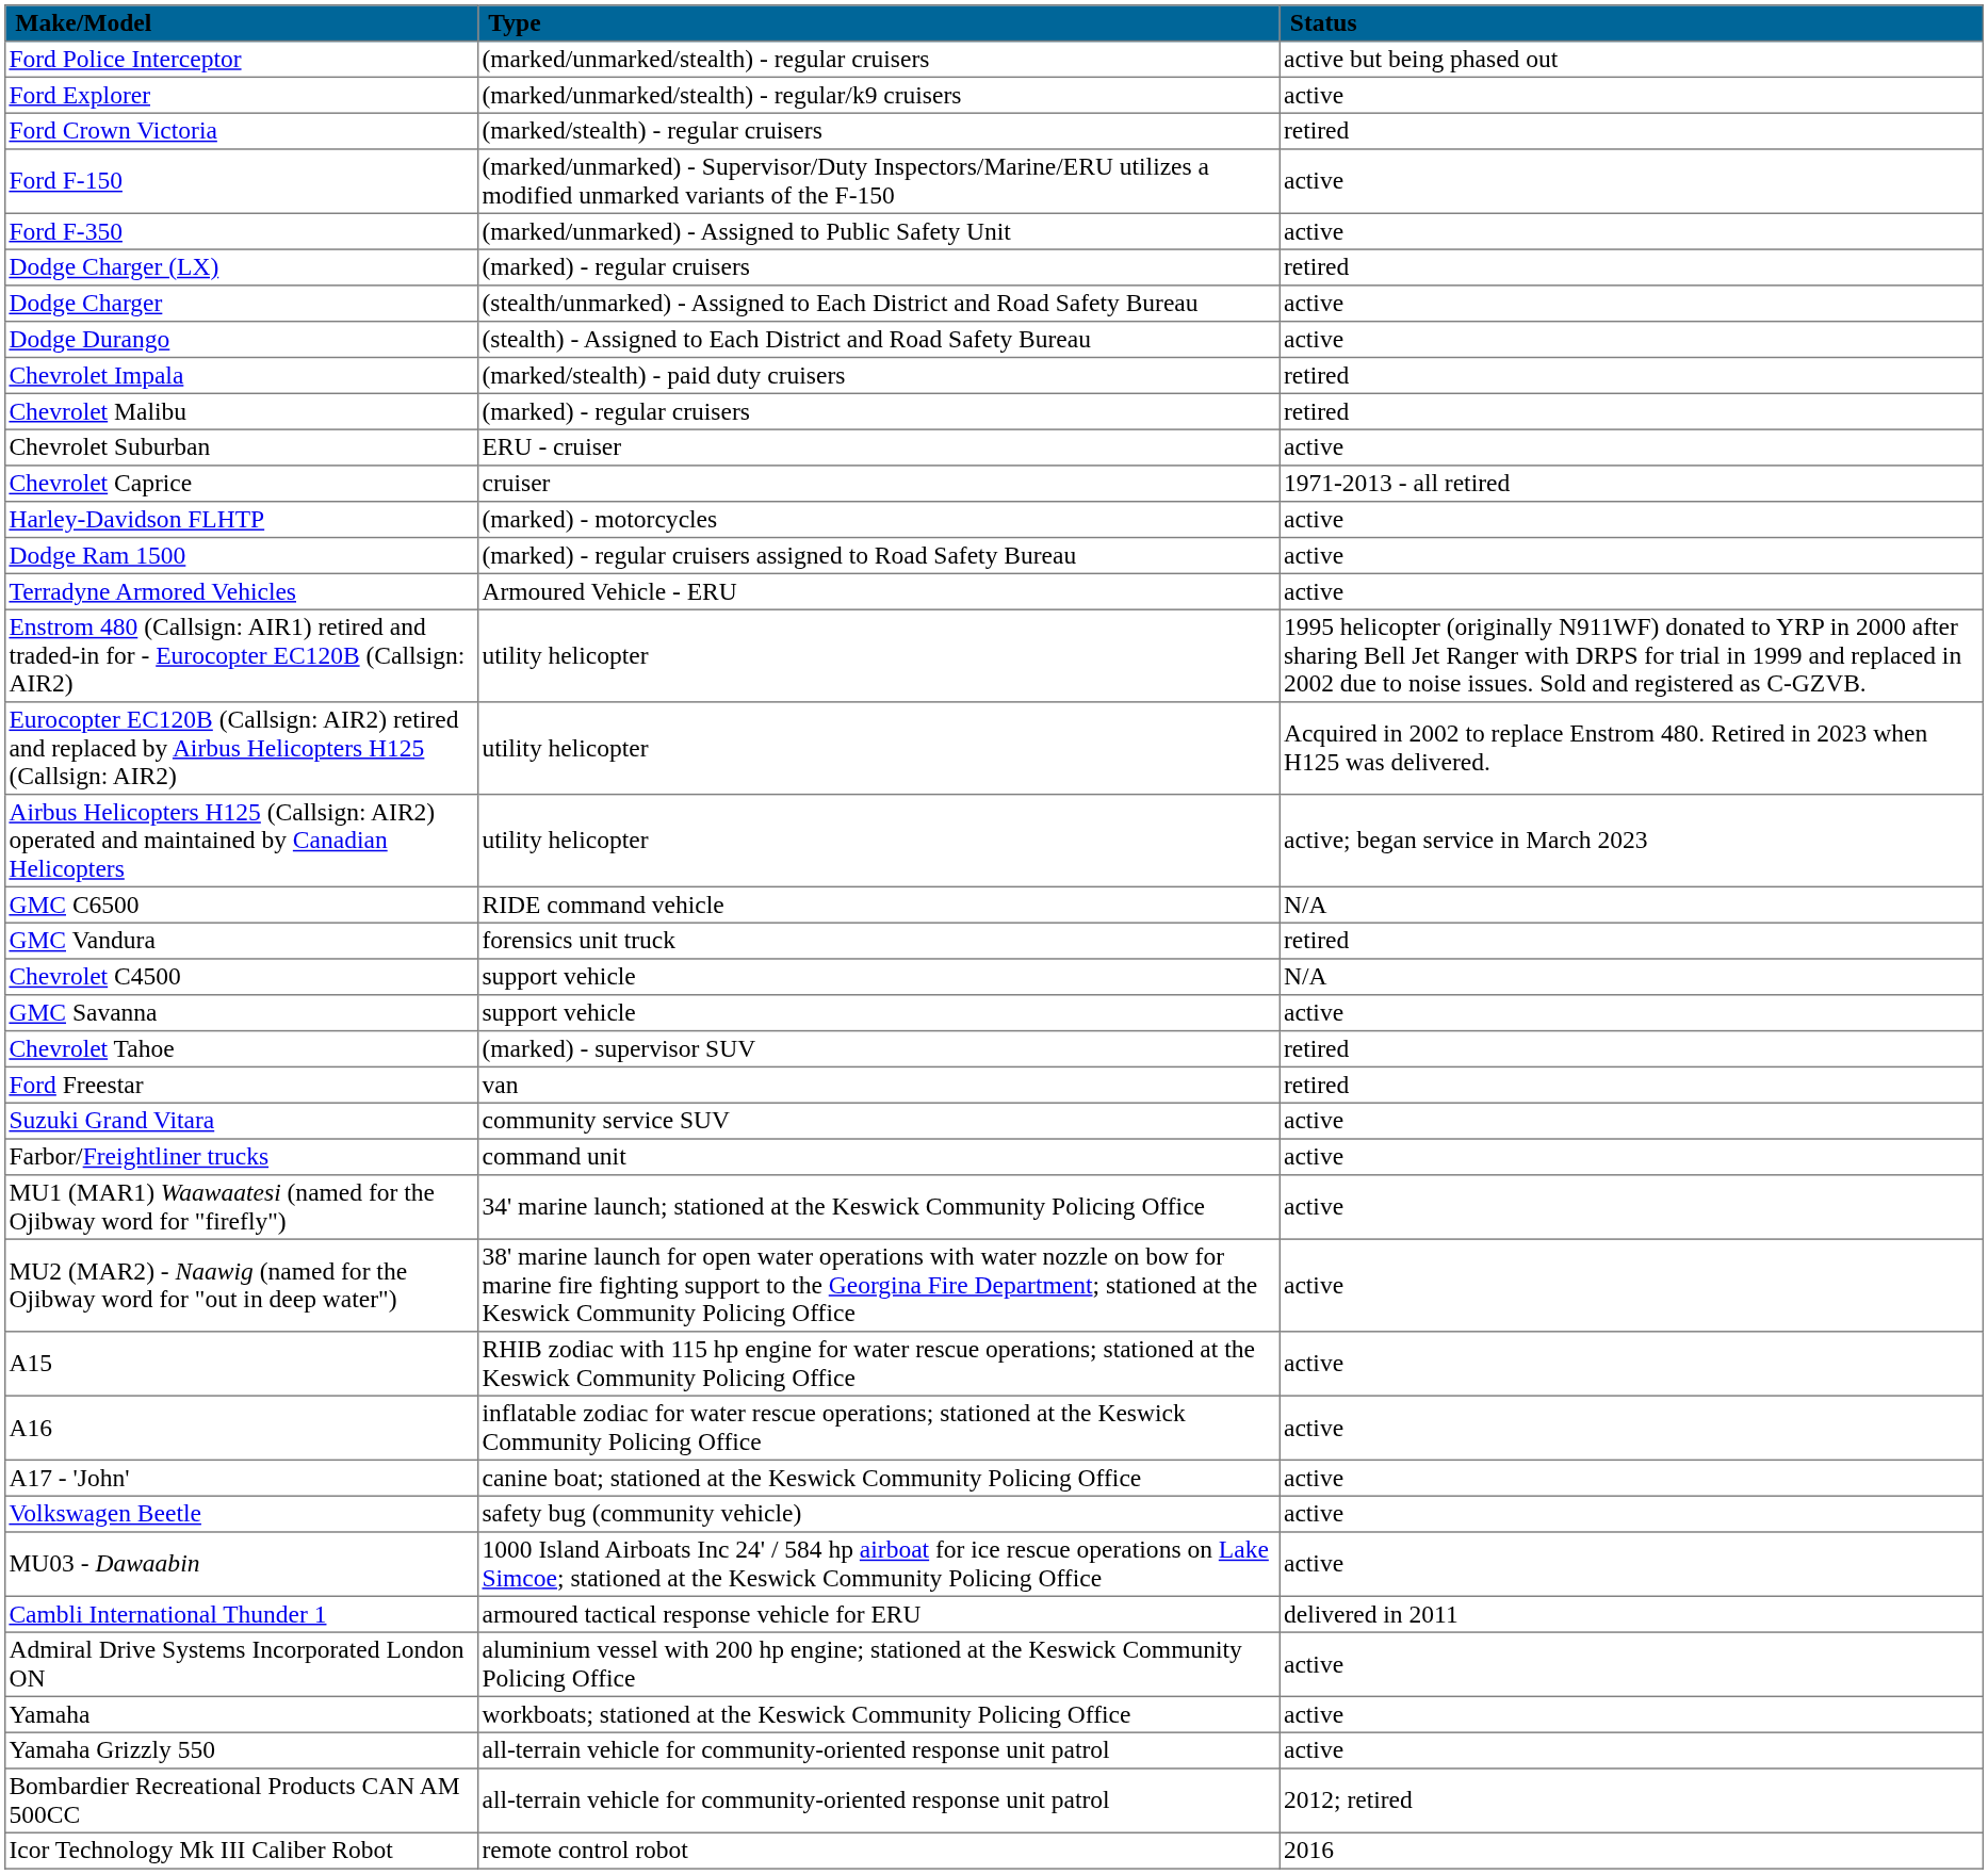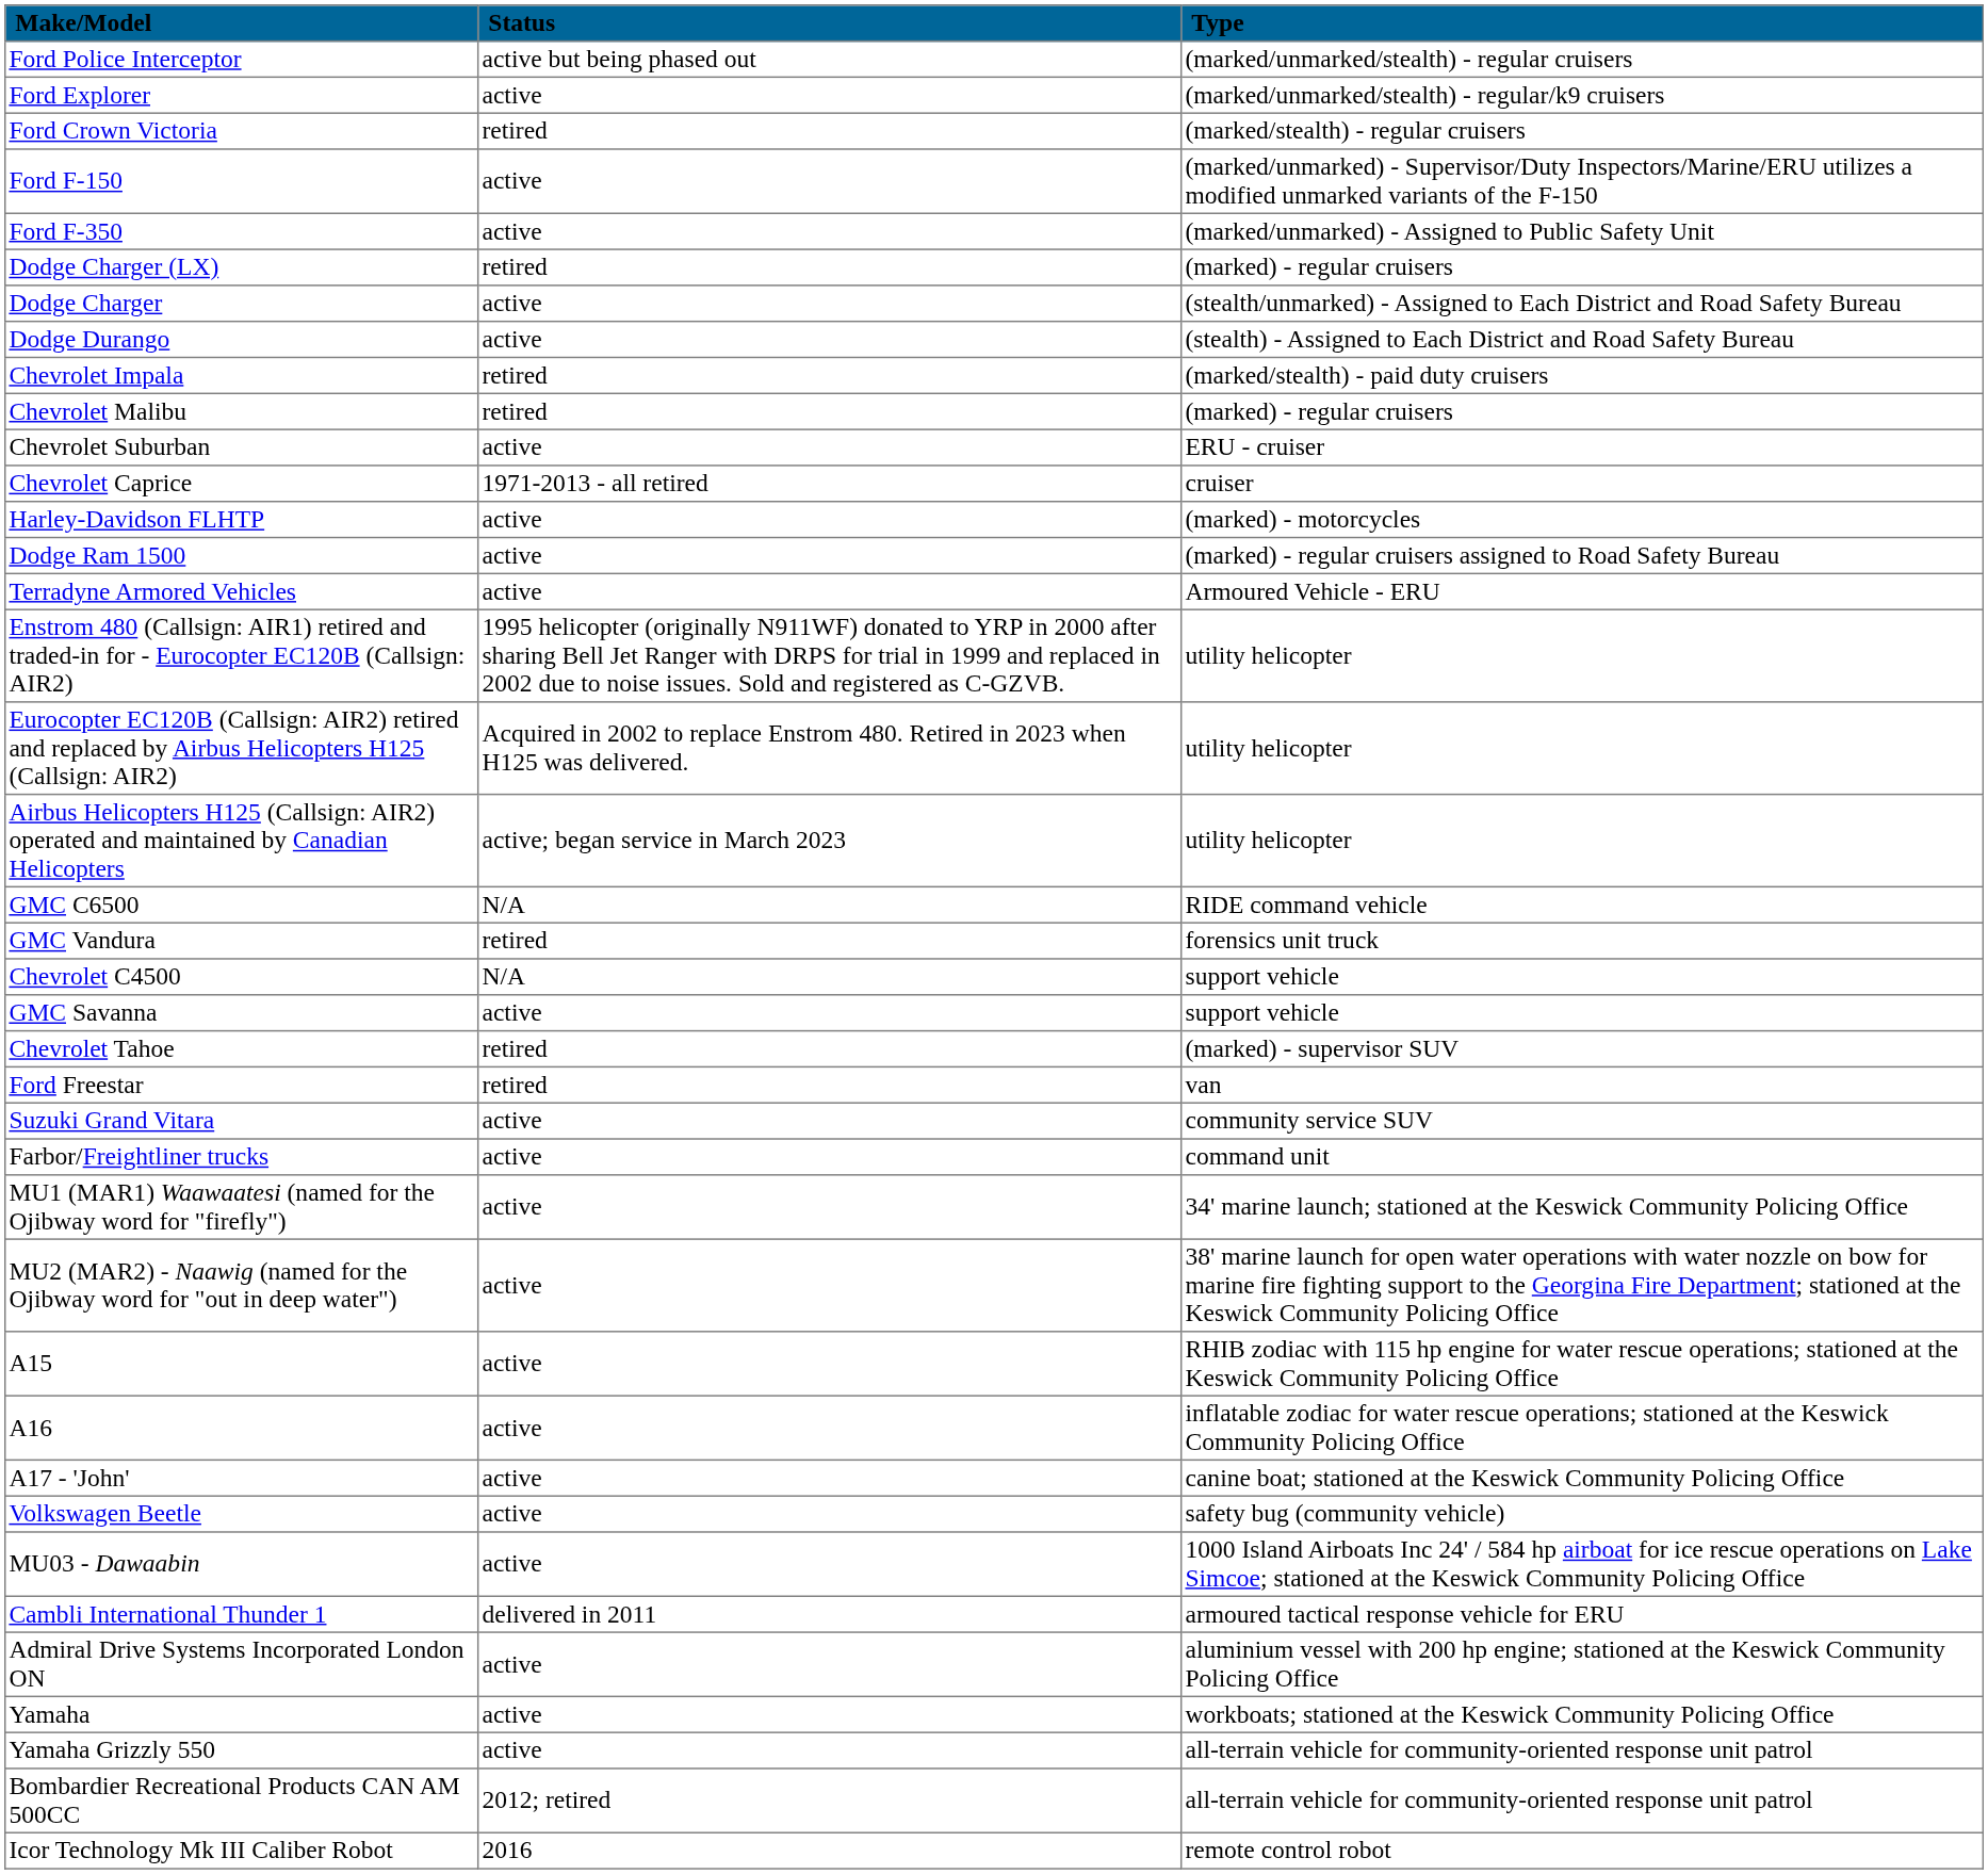 <table border="1" cellspacing="1" cellpadding="2" style="border-collapse: collapse;">
 <tr ---- bgcolor="#006699">
 <td><strong><span> Make/Model </span></strong></td>
+<td><strong><span> Status </span></strong></td>
 <td><strong><span> Type </span></strong></td>
-<td><strong><span> Status </span></strong></td>
 </tr>
 <tr>
 <td><a href='#'>Ford Police Interceptor</a></td>
+<td>active but being phased out</td>
 <td>(marked/unmarked/stealth) - regular cruisers</td>
-<td>active but being phased out</td>
 </tr>
 <tr>
 <td><a href='#'>Ford Explorer</a></td>
+<td>active</td>
 <td>(marked/unmarked/stealth) - regular/k9 cruisers</td>
-<td>active</td>
 </tr>
 <tr>
 <td><a href='#'>Ford Crown Victoria</a></td>
+<td>retired</td>
 <td>(marked/stealth) - regular cruisers</td>
-<td>retired</td>
 </tr>
 <tr>
 <td><a href='#'>Ford F-150</a></td>
+<td>active</td>
 <td>(marked/unmarked) - Supervisor/Duty Inspectors/Marine/ERU utilizes a modified unmarked variants of the F-150</td>
-<td>active</td>
 </tr>
 <tr>
 <td><a href='#'>Ford F-350</a></td>
+<td>active</td>
 <td>(marked/unmarked) - Assigned to Public Safety Unit</td>
-<td>active</td>
 </tr>
 <tr>
 <td><a href='#'>Dodge Charger (LX)</a></td>
+<td>retired</td>
 <td>(marked) - regular cruisers</td>
-<td>retired</td>
 </tr>
 <tr>
 <td><a href='#'>Dodge Charger</a></td>
+<td>active</td>
 <td>(stealth/unmarked) - Assigned to Each District and Road Safety Bureau</td>
-<td>active</td>
 </tr>
 <tr>
 <td><a href='#'>Dodge Durango</a></td>
+<td>active</td>
 <td>(stealth) - Assigned to Each District and Road Safety Bureau</td>
-<td>active</td>
 </tr>
 <tr>
 <td><a href='#'>Chevrolet Impala</a></td>
+<td>retired</td>
 <td>(marked/stealth) - paid duty cruisers</td>
-<td>retired</td>
 </tr>
 <tr>
 <td><a href='#'>Chevrolet</a> Malibu</td>
+<td>retired</td>
 <td>(marked) - regular cruisers</td>
-<td>retired</td>
 </tr>
 <tr>
 <td>Chevrolet Suburban</td>
+<td>active</td>
 <td>ERU - cruiser</td>
-<td>active</td>
 </tr>
 <tr>
 <td><a href='#'>Chevrolet</a> Caprice</td>
+<td>1971-2013 - all retired</td>
 <td>cruiser</td>
-<td>1971-2013 - all retired</td>
 </tr>
 <tr>
 <td><a href='#'>Harley-Davidson FLHTP</a></td>
+<td>active</td>
 <td>(marked) - motorcycles</td>
-<td>active</td>
 </tr>
 <tr>
 <td><a href='#'>Dodge Ram 1500</a></td>
+<td>active</td>
 <td>(marked) - regular cruisers assigned to Road Safety Bureau</td>
-<td>active</td>
 </tr>
 <tr>
 <td><a href='#'>Terradyne Armored Vehicles</a></td>
+<td>active</td>
 <td>Armoured Vehicle - ERU </td>
-<td>active</td>
 </tr>
 <tr>
 <td><a href='#'>Enstrom 480</a> (Callsign: AIR1) retired and traded-in for - <a href='#'>Eurocopter EC120B</a> (Callsign: AIR2)</td>
+<td>1995 helicopter (originally N911WF) donated to YRP in 2000 after sharing Bell Jet Ranger with DRPS for trial in 1999 and replaced in 2002 due to noise issues. Sold and registered as C-GZVB.</td>
 <td>utility helicopter</td>
-<td>1995 helicopter (originally N911WF) donated to YRP in 2000 after sharing Bell Jet Ranger with DRPS for trial in 1999 and replaced in 2002 due to noise issues. Sold and registered as C-GZVB.</td>
 </tr>
 <tr>
 <td><a href='#'>Eurocopter EC120B</a> (Callsign: AIR2) retired and replaced by <a href='#'>Airbus Helicopters H125</a> (Callsign: AIR2)</td>
+<td>Acquired in 2002 to replace Enstrom 480. Retired in 2023 when H125 was delivered.</td>
 <td>utility helicopter</td>
-<td>Acquired in 2002 to replace Enstrom 480. Retired in 2023 when H125 was delivered.</td>
 </tr>
 <tr>
 <td><a href='#'>Airbus Helicopters H125</a> (Callsign: AIR2) operated and maintained by <a href='#'>Canadian Helicopters</a></td>
+<td>active; began service in March 2023</td>
 <td>utility helicopter</td>
-<td>active; began service in March 2023</td>
 </tr>
 <tr>
 <td><a href='#'>GMC</a> C6500</td>
+<td>N/A</td>
 <td>RIDE command vehicle</td>
-<td>N/A</td>
 </tr>
 <tr>
 <td><a href='#'>GMC</a> Vandura</td>
+<td>retired</td>
 <td>forensics unit truck</td>
-<td>retired</td>
 </tr>
 <tr>
 <td><a href='#'>Chevrolet</a> C4500</td>
+<td>N/A</td>
 <td>support vehicle</td>
-<td>N/A</td>
 </tr>
 <tr>
 <td><a href='#'>GMC</a> Savanna</td>
+<td>active</td>
 <td>support vehicle</td>
-<td>active</td>
 </tr>
 <tr>
 <td><a href='#'>Chevrolet</a> Tahoe</td>
+<td>retired</td>
 <td>(marked) - supervisor SUV</td>
-<td>retired</td>
 </tr>
 <tr>
 <td><a href='#'>Ford</a> Freestar</td>
+<td>retired</td>
 <td>van</td>
-<td>retired</td>
 </tr>
 <tr>
 <td><a href='#'>Suzuki Grand Vitara</a></td>
+<td>active</td>
 <td>community service SUV</td>
-<td>active</td>
 </tr>
 <tr>
 <td>Farbor/<a href='#'>Freightliner trucks</a></td>
+<td>active</td>
 <td>command unit</td>
-<td>active</td>
 </tr>
 <tr>
 <td>MU1 (MAR1) <em>Waawaatesi</em> (named for the Ojibway word for "firefly")</td>
+<td>active</td>
 <td>34' marine launch; stationed at the Keswick Community Policing Office</td>
-<td>active</td>
 </tr>
 <tr>
 <td>MU2 (MAR2) - <em>Naawig</em> (named for the Ojibway word for "out in deep water")</td>
+<td>active</td>
 <td>38' marine launch for open water operations with water nozzle on bow for marine fire fighting support to the <a href='#'>Georgina Fire Department</a>; stationed at the Keswick Community Policing Office</td>
-<td>active</td>
 </tr>
 <tr>
 <td>A15</td>
+<td>active</td>
 <td> RHIB zodiac with 115 hp engine for water rescue operations; stationed at the Keswick Community Policing Office</td>
-<td>active</td>
 </tr>
 <tr>
 <td>A16</td>
+<td>active</td>
 <td> inflatable zodiac for water rescue operations; stationed at the Keswick Community Policing Office</td>
-<td>active</td>
 </tr>
 <tr>
 <td>A17 - 'John'</td>
+<td>active</td>
 <td>canine boat; stationed at the Keswick Community Policing Office</td>
-<td>active</td>
 </tr>
 <tr>
 <td><a href='#'>Volkswagen Beetle</a></td>
+<td>active</td>
 <td>safety bug (community vehicle)</td>
-<td>active</td>
 </tr>
 <tr>
 <td>MU03 - <em>Dawaabin</em></td>
+<td>active</td>
 <td>1000 Island Airboats Inc 24' / 584 hp <a href='#'>airboat</a> for ice rescue operations on <a href='#'>Lake Simcoe</a>; stationed at the Keswick Community Policing Office</td>
-<td>active</td>
 </tr>
 <tr>
 <td><a href='#'>Cambli International Thunder 1</a></td>
+<td>delivered in 2011</td>
 <td>armoured tactical response vehicle for ERU</td>
-<td>delivered in 2011</td>
 </tr>
 <tr>
 <td>Admiral Drive Systems Incorporated London ON</td>
+<td>active</td>
 <td> aluminium vessel with 200 hp engine; stationed at the Keswick Community Policing Office</td>
-<td>active</td>
 </tr>
 <tr>
 <td>Yamaha</td>
+<td>active</td>
 <td> workboats; stationed at the Keswick Community Policing Office</td>
-<td>active</td>
 </tr>
 <tr>
 <td>Yamaha Grizzly 550</td>
+<td>active</td>
 <td>all-terrain vehicle for community-oriented response unit patrol</td>
-<td>active</td>
 </tr>
 <tr>
 <td>Bombardier Recreational Products CAN AM 500CC</td>
+<td>2012; retired</td>
 <td>all-terrain vehicle for community-oriented response unit patrol</td>
-<td>2012; retired</td>
 </tr>
 <tr>
 <td>Icor Technology Mk III Caliber Robot</td>
+<td>2016</td>
 <td>remote control robot</td>
-<td>2016</td>
 </tr>
 </table>
